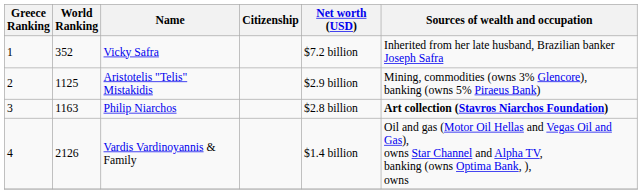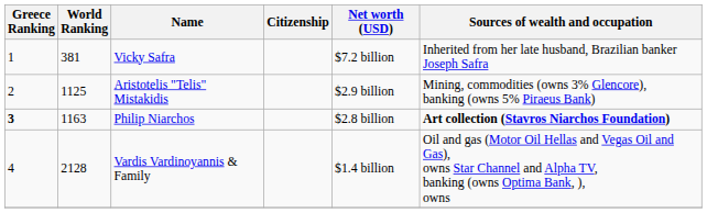 <table class="wikitable">
 <tr>
 <th>Greece <br> Ranking</th>
 <th>World <br> Ranking</th>
 <th>Name</th>
 <th>Citizenship</th>
 <th><a href='#'>Net worth</a> (<a href='#'>USD</a>)</th>
 <th>Sources of wealth and occupation</th>
 </tr>
 <tr>
 <td>1</td>
-<td>352</td>
+<td>381</td>
 <td><a href='#'>Vicky Safra</a></td>
 <td> <br> </td>
 <td>$7.2 billion</td>
 <td>Inherited from her late husband, Brazilian banker <a href='#'>Joseph Safra</a></td>
 </tr>
 <tr>
 <td>2</td>
 <td>1125</td>
 <td><a href='#'>Aristotelis "Telis" Mistakidis</a></td>
 <td> <br> </td>
 <td>$2.9 billion</td>
 <td>Mining, commodities (owns 3% <a href='#'>Glencore</a>), <br> banking (owns 5% <a href='#'>Piraeus Bank</a>)</td>
 </tr>
 <tr>
-<td>3</td>
+<td><strong>3</strong></td>
 <td>1163</td>
 <td><a href='#'>Philip Niarchos</a></td>
 <td> <br> </td>
 <td>$2.8 billion</td>
 <td><strong>Art collection (<a href='#'>Stavros Niarchos Foundation</a>)</strong></td>
 </tr>
 <tr>
 <td>4</td>
-<td>2126</td>
+<td>2128</td>
 <td><a href='#'>Vardis Vardinoyannis</a> & Family</td>
 <td></td>
 <td>$1.4 billion</td>
 <td>Oil and gas (<a href='#'>Motor Oil Hellas</a> and <a href='#'>Vegas Oil and Gas</a>), <br> owns <a href='#'>Star Channel</a> and <a href='#'>Alpha TV</a>,<br> banking (owns <a href='#'>Optima Bank</a>, ), <br> owns </td>
 </tr>
 <tr>
 </tr>
 </table>
